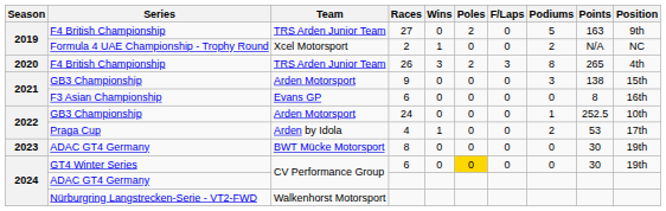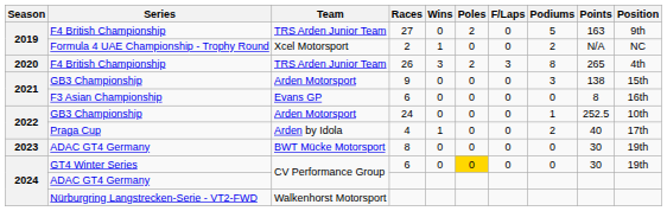 <table class="wikitable" style="font-size: 90%; text-align:center">
 <tr>
 <th>Season</th>
 <th>Series</th>
 <th>Team</th>
 <th>Races</th>
 <th>Wins</th>
 <th>Poles</th>
 <th>F/Laps</th>
 <th>Podiums</th>
 <th>Points</th>
 <th>Position</th>
 </tr>
 <tr>
 <th rowspan=2>2019</th>
 <td align=left><a href='#'>F4 British Championship</a></td>
 <td align=left><a href='#'>TRS Arden Junior Team</a></td>
 <td>27</td>
 <td>0</td>
 <td>2</td>
 <td>0</td>
 <td>5</td>
 <td>163</td>
 <td>9th</td>
 </tr>
 <tr>
 <td align=left><a href='#'>Formula 4 UAE Championship - Trophy Round</a></td>
 <td align=left>Xcel Motorsport</td>
 <td>2</td>
 <td>1</td>
 <td>0</td>
 <td>0</td>
 <td>2</td>
 <td>N/A</td>
 <td>NC</td>
 </tr>
 <tr>
 <th>2020</th>
 <td align=left><a href='#'>F4 British Championship</a></td>
 <td align=left><a href='#'>TRS Arden Junior Team</a></td>
 <td>26</td>
 <td>3</td>
 <td>2</td>
 <td>3</td>
 <td>8</td>
 <td>265</td>
 <td>4th</td>
 </tr>
 <tr>
 <th rowspan=2>2021</th>
 <td align=left><a href='#'>GB3 Championship</a></td>
 <td align=left><a href='#'>Arden Motorsport</a></td>
 <td>9</td>
 <td>0</td>
 <td>0</td>
 <td>0</td>
 <td>3</td>
 <td>138</td>
 <td>15th</td>
 </tr>
 <tr>
 <td align=left><a href='#'>F3 Asian Championship</a></td>
 <td align=left><a href='#'>Evans GP</a></td>
 <td>6</td>
 <td>0</td>
 <td>0</td>
 <td>0</td>
 <td>0</td>
 <td>8</td>
 <td>16th</td>
 </tr>
 <tr>
 <th rowspan="2">2022</th>
 <td align=left><a href='#'>GB3 Championship</a></td>
 <td align=left><a href='#'>Arden Motorsport</a></td>
 <td>24</td>
 <td>0</td>
 <td>0</td>
 <td>0</td>
 <td>1</td>
 <td>252.5</td>
 <td>10th</td>
 </tr>
 <tr>
 <td align=left><a href='#'>Praga Cup</a></td>
 <td align=left><a href='#'>Arden</a> by Idola</td>
 <td>4</td>
 <td>1</td>
 <td>0</td>
 <td>0</td>
 <td>2</td>
-<td>53</td>
+<td>40</td>
 <td>17th</td>
 </tr>
 <tr>
 <th>2023</th>
 <td align=left><a href='#'>ADAC GT4 Germany</a></td>
 <td align=left><a href='#'>BWT Mücke Motorsport</a></td>
 <td>8</td>
 <td>0</td>
 <td>0</td>
 <td>0</td>
 <td>0</td>
 <td>30</td>
 <td>19th</td>
 </tr>
 <tr>
 <th rowspan="3">2024</th>
 <td align=left><a href='#'>GT4 Winter Series</a></td>
 <td rowspan="2" align="left">CV Performance Group</td>
 <td>6</td>
 <td>0</td>
 <td style="background: gold;">0</td>
 <td>0</td>
 <td>0</td>
 <td>30</td>
 <td>19th</td>
 </tr>
 <tr>
 <td align=left><a href='#'>ADAC GT4 Germany</a></td>
 <td></td>
 <td></td>
 <td></td>
 <td></td>
 <td></td>
 <td></td>
 <td></td>
 </tr>
 <tr>
 <td align=left><a href='#'>Nürburgring Langstrecken-Serie - VT2-FWD</a></td>
 <td align=left>Walkenhorst Motorsport</td>
 <td></td>
 <td></td>
 <td></td>
 <td></td>
 <td></td>
 <td></td>
 <td></td>
 </tr>
 </table>
